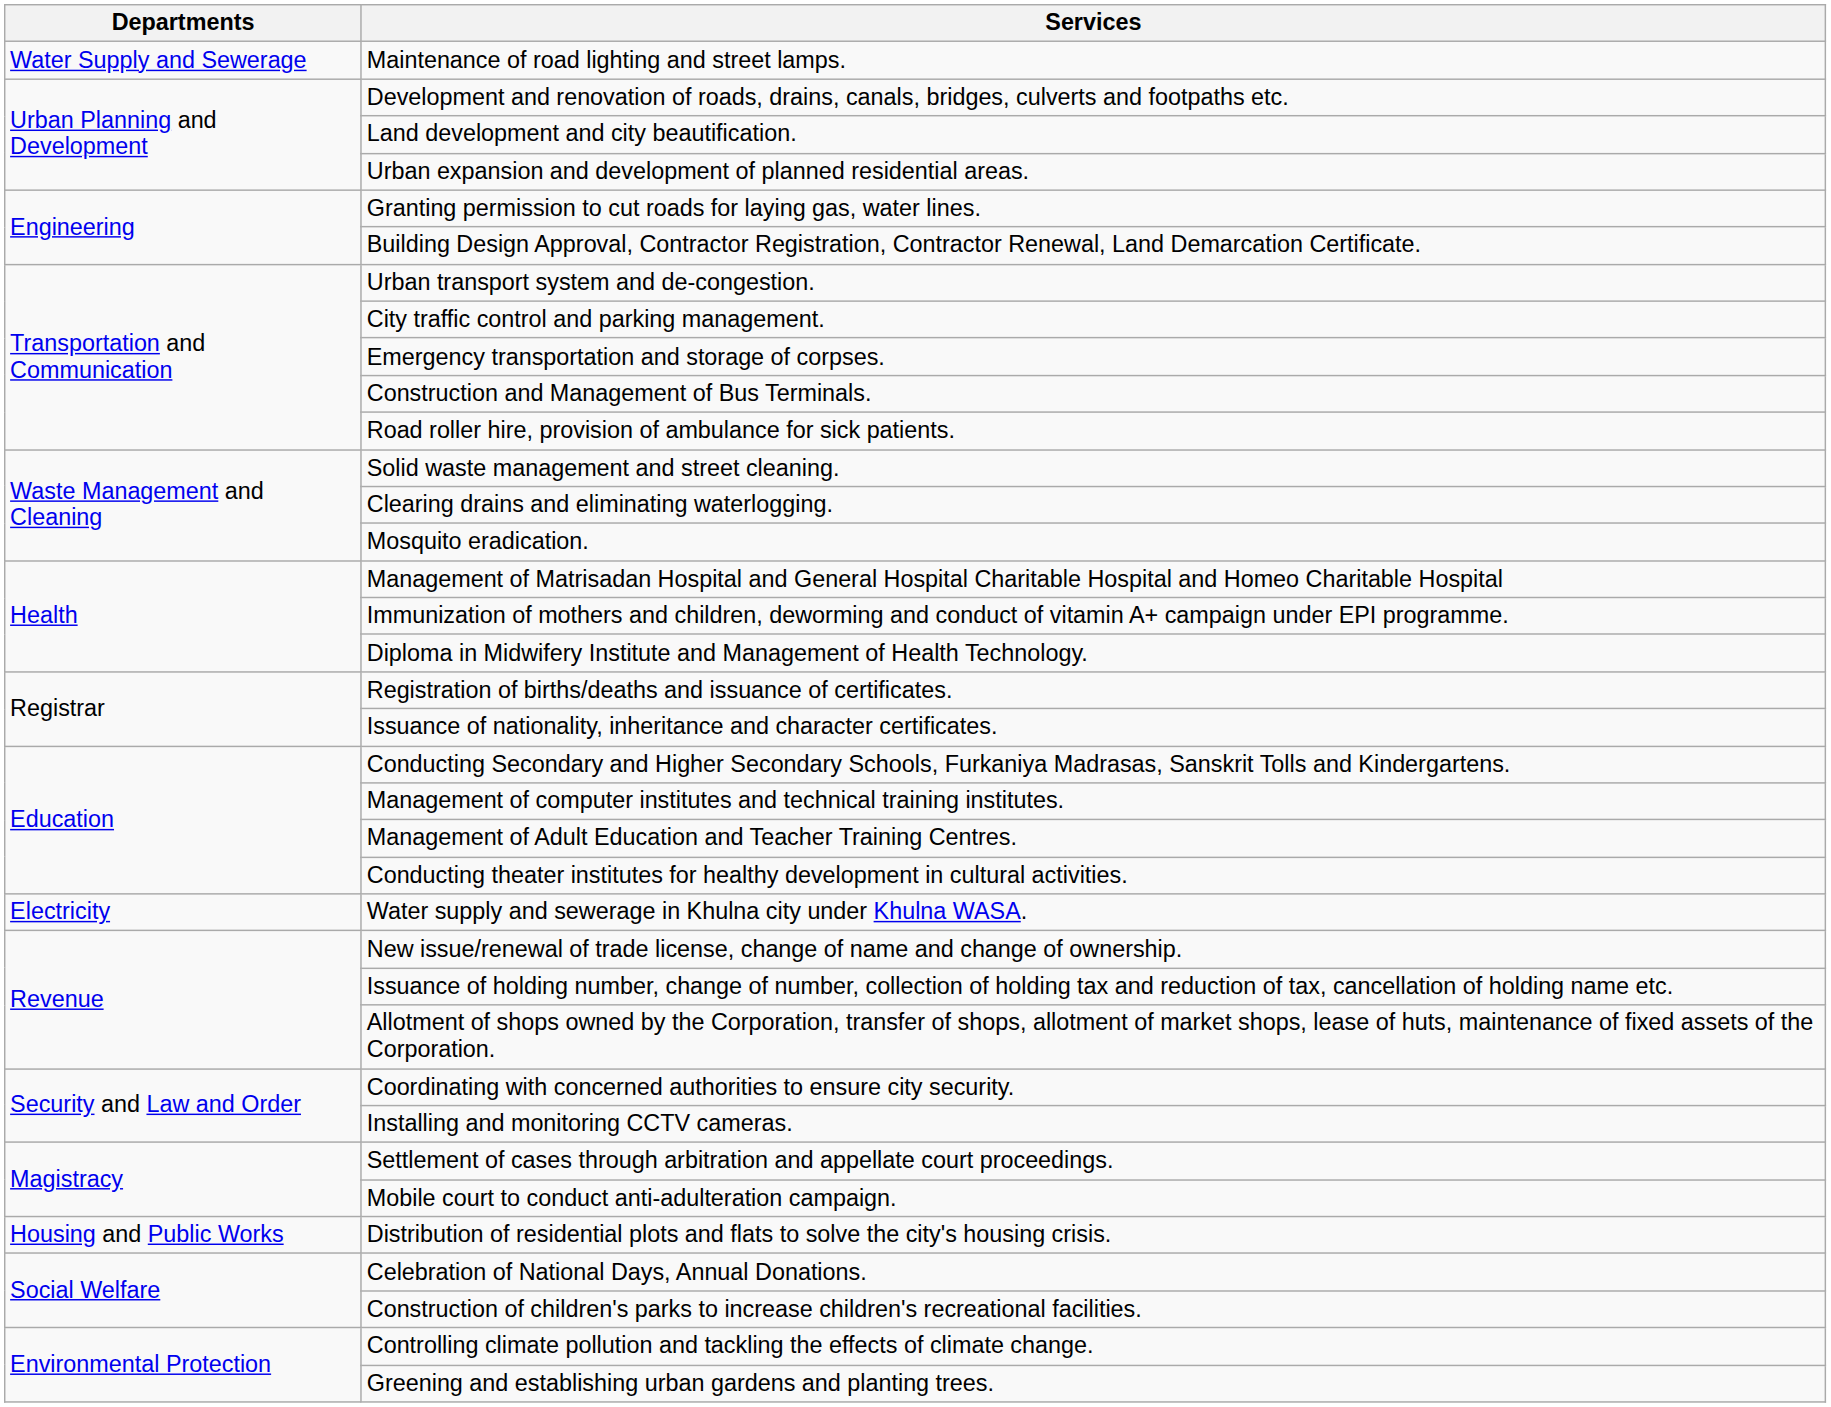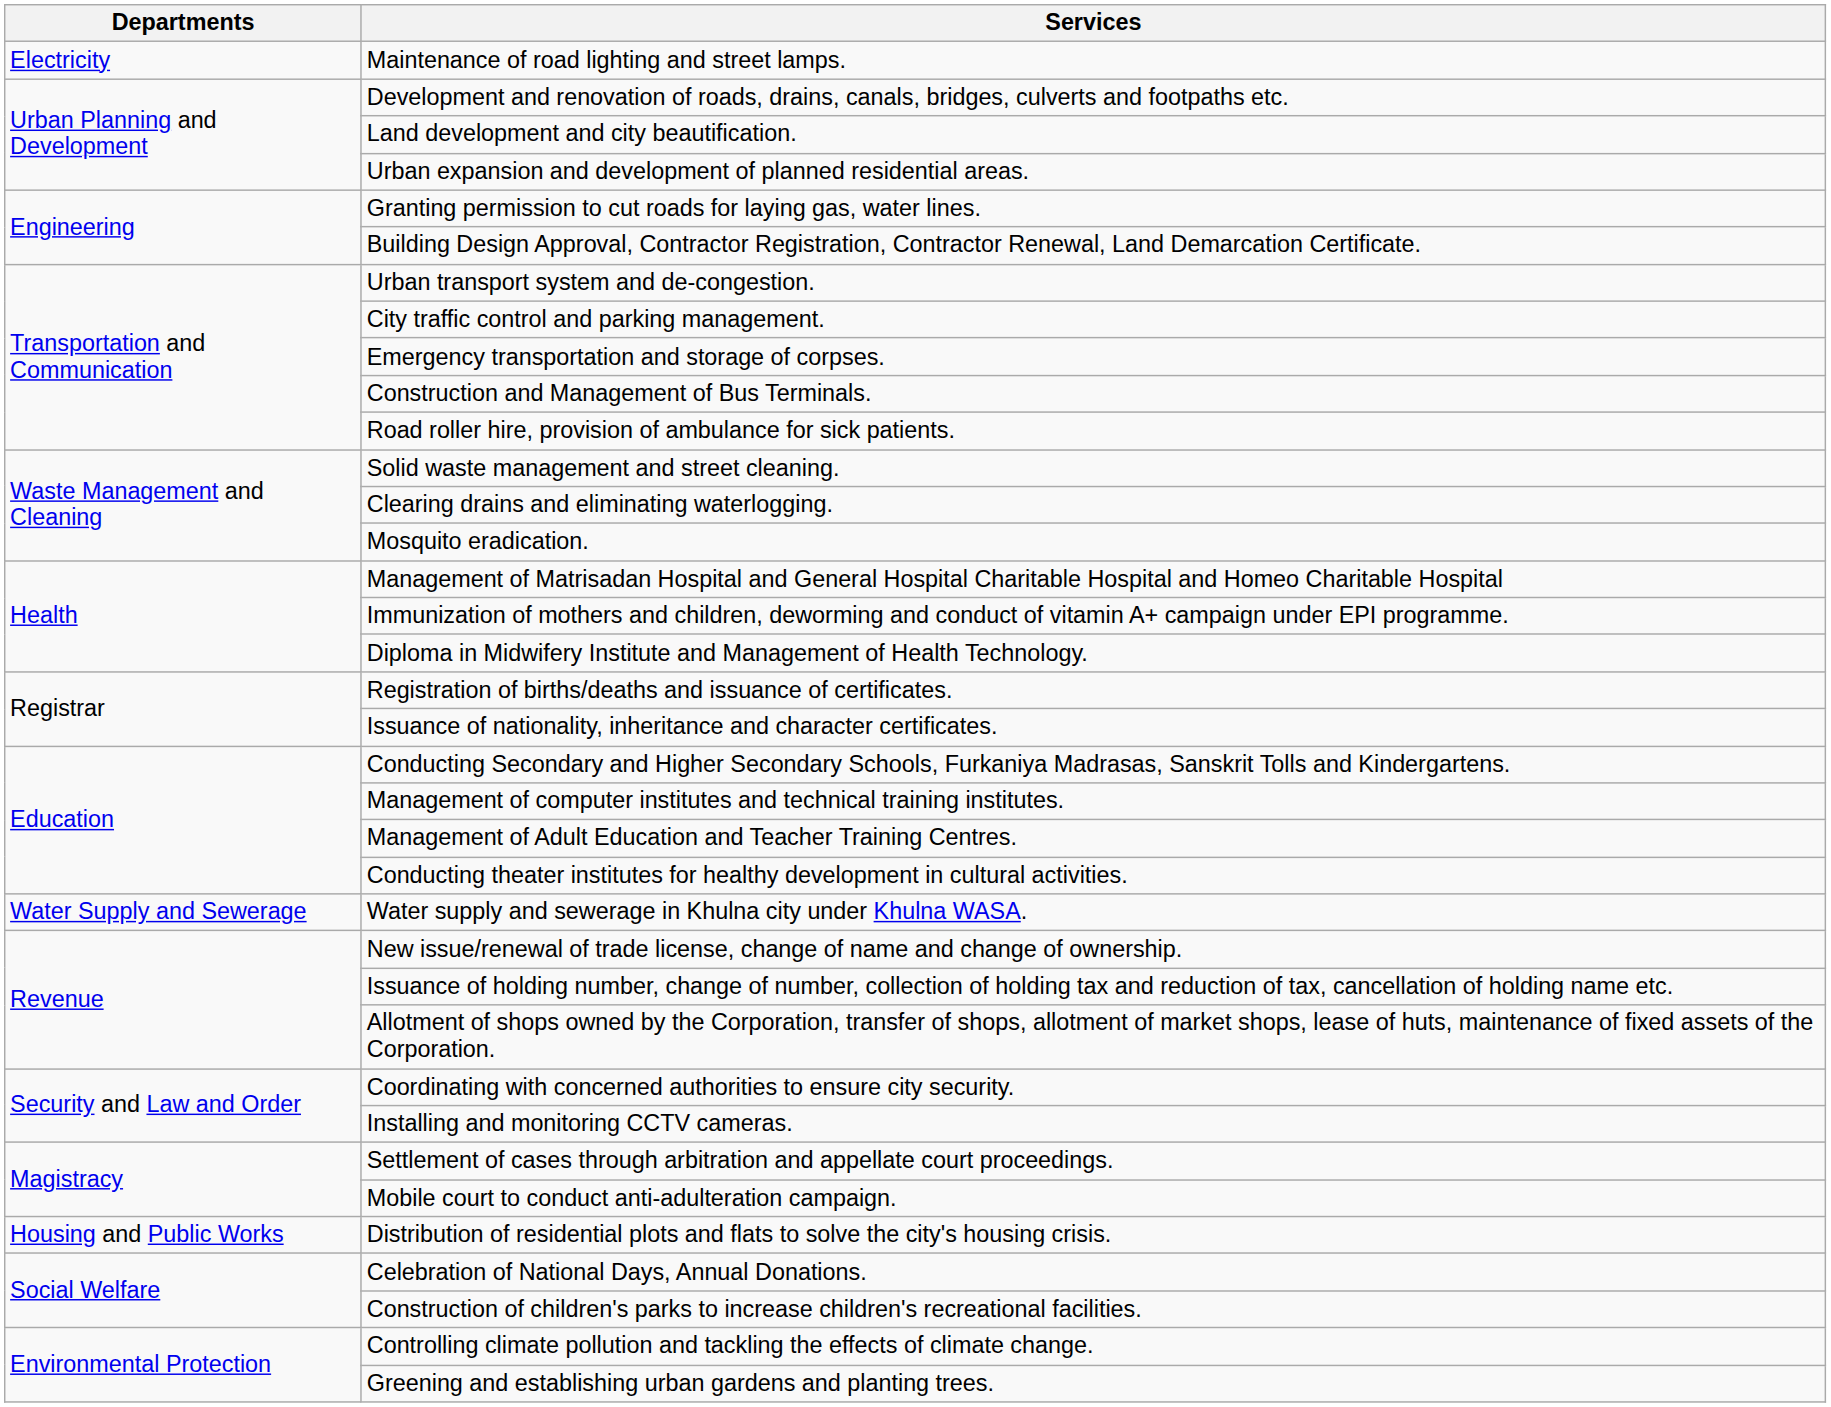 <table class="wikitable">
 <tr>
 <th>Departments</th>
 <th>Services</th>
 </tr>
 <tr>
-<td><a href='#'>Water Supply and Sewerage</a></td>
+<td><a href='#'>Electricity</a></td>
 <td>Maintenance of road lighting and street lamps.</td>
 </tr>
 <tr>
 <td rowspan="3"><a href='#'>Urban Planning</a> and <a href='#'>Development</a></td>
 <td>Development and renovation of roads, drains, canals, bridges, culverts and footpaths etc.</td>
 </tr>
 <tr>
 <td>Land development and city beautification.</td>
 </tr>
 <tr>
 <td>Urban expansion and development of planned residential areas.</td>
 </tr>
 <tr>
 <td rowspan="2"><a href='#'>Engineering</a></td>
 <td>Granting permission to cut roads for laying gas, water lines.</td>
 </tr>
 <tr>
 <td>Building Design Approval, Contractor Registration, Contractor Renewal, Land Demarcation Certificate.</td>
 </tr>
 <tr>
 <td rowspan="5"><a href='#'>Transportation</a> and <a href='#'>Communication</a></td>
 <td>Urban transport system and de-congestion.</td>
 </tr>
 <tr>
 <td>City traffic control and parking management.</td>
 </tr>
 <tr>
 <td>Emergency transportation and storage of corpses.</td>
 </tr>
 <tr>
 <td>Construction and Management of Bus Terminals.</td>
 </tr>
 <tr>
 <td>Road roller hire, provision of ambulance for sick patients.</td>
 </tr>
 <tr>
 <td rowspan="3"><a href='#'>Waste Management</a> and <a href='#'>Cleaning</a></td>
 <td>Solid waste management and street cleaning.</td>
 </tr>
 <tr>
 <td>Clearing drains and eliminating waterlogging.</td>
 </tr>
 <tr>
 <td>Mosquito eradication.</td>
 </tr>
 <tr>
 <td rowspan="3"><a href='#'>Health</a></td>
 <td>Management of Matrisadan Hospital and General Hospital Charitable Hospital and Homeo Charitable Hospital</td>
 </tr>
 <tr>
 <td>Immunization of mothers and children, deworming and conduct of vitamin A+ campaign under EPI programme.</td>
 </tr>
 <tr>
 <td>Diploma in Midwifery Institute and Management of Health Technology.</td>
 </tr>
 <tr>
 <td rowspan="2">Registrar</td>
 <td>Registration of births/deaths and issuance of certificates.</td>
 </tr>
 <tr>
 <td>Issuance of nationality, inheritance and character certificates.</td>
 </tr>
 <tr>
 <td rowspan="4"><a href='#'>Education</a></td>
 <td>Conducting Secondary and Higher Secondary Schools, Furkaniya Madrasas, Sanskrit Tolls and Kindergartens.</td>
 </tr>
 <tr>
 <td>Management of computer institutes and technical training institutes.</td>
 </tr>
 <tr>
 <td>Management of Adult Education and Teacher Training Centres.</td>
 </tr>
 <tr>
 <td>Conducting theater institutes for healthy development in cultural activities.</td>
 </tr>
 <tr>
-<td><a href='#'>Electricity</a></td>
+<td><a href='#'>Water Supply and Sewerage</a></td>
 <td>Water supply and sewerage in Khulna city under <a href='#'>Khulna WASA</a>.</td>
 </tr>
 <tr>
 <td rowspan="3"><a href='#'>Revenue</a></td>
 <td>New issue/renewal of trade license, change of name and change of ownership.</td>
 </tr>
 <tr>
 <td>Issuance of holding number, change of number, collection of holding tax and reduction of tax, cancellation of holding name etc.</td>
 </tr>
 <tr>
 <td>Allotment of shops owned by the Corporation, transfer of shops, allotment of market shops, lease of huts, maintenance of fixed assets of the Corporation.</td>
 </tr>
 <tr>
 <td rowspan="2"><a href='#'>Security</a> and <a href='#'>Law and Order</a></td>
 <td>Coordinating with concerned authorities to ensure city security.</td>
 </tr>
 <tr>
 <td>Installing and monitoring CCTV cameras.</td>
 </tr>
 <tr>
 <td rowspan="2"><a href='#'>Magistracy</a></td>
 <td>Settlement of cases through arbitration and appellate court proceedings.</td>
 </tr>
 <tr>
 <td>Mobile court to conduct anti-adulteration campaign.</td>
 </tr>
 <tr>
 <td><a href='#'>Housing</a> and <a href='#'>Public Works</a></td>
 <td>Distribution of residential plots and flats to solve the city's housing crisis.</td>
 </tr>
 <tr>
 <td rowspan="2"><a href='#'>Social Welfare</a></td>
 <td>Celebration of National Days, Annual Donations.</td>
 </tr>
 <tr>
 <td>Construction of children's parks to increase children's recreational facilities.</td>
 </tr>
 <tr>
 <td rowspan="2"><a href='#'>Environmental Protection</a></td>
 <td>Controlling climate pollution and tackling the effects of climate change.</td>
 </tr>
 <tr>
 <td>Greening and establishing urban gardens and planting trees.</td>
 </tr>
 </table>
